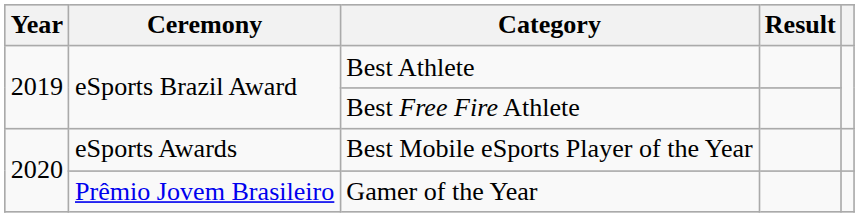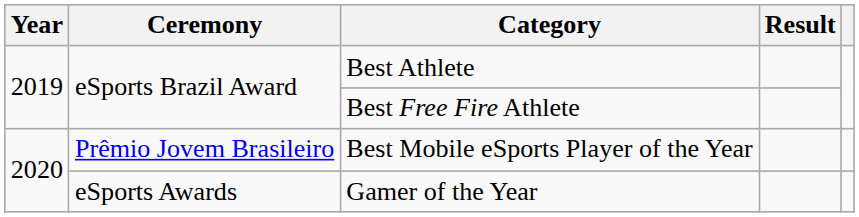 <table class="wikitable">
 <tr>
 <th>Year</th>
 <th>Ceremony</th>
 <th>Category</th>
 <th>Result</th>
 <th></th>
 </tr>
 <tr>
 <td rowspan="2">2019</td>
 <td rowspan="2">eSports Brazil Award</td>
 <td>Best Athlete</td>
 <td></td>
 <td rowspan="2"></td>
 </tr>
 <tr>
 <td>Best <em>Free Fire</em> Athlete</td>
 <td></td>
 </tr>
 <tr>
 <td rowspan="2">2020</td>
-<td>eSports Awards</td>
+<td><a href='#'>Prêmio Jovem Brasileiro</a></td>
 <td>Best Mobile eSports Player of the Year</td>
 <td></td>
 <td></td>
 </tr>
 <tr>
-<td><a href='#'>Prêmio Jovem Brasileiro</a></td>
+<td>eSports Awards</td>
 <td>Gamer of the Year</td>
 <td></td>
 <td></td>
 </tr>
 </table>
